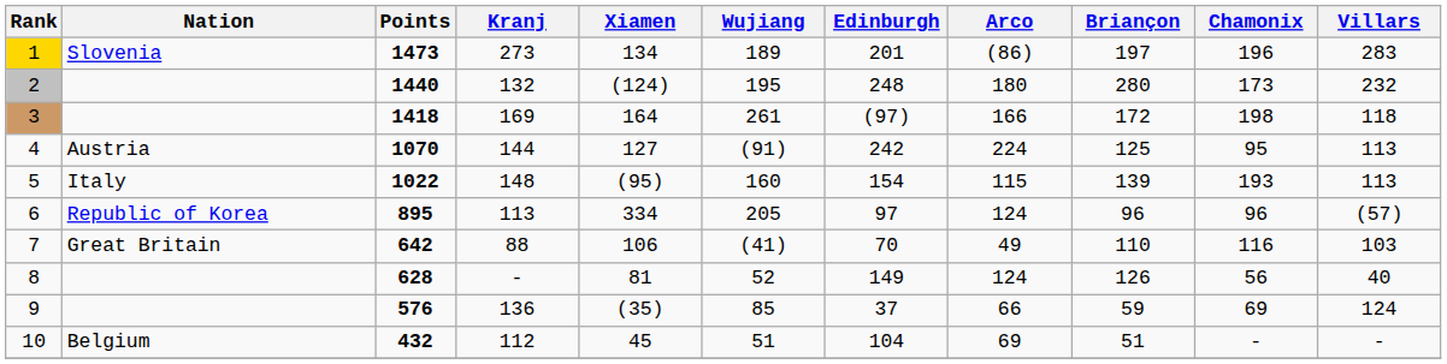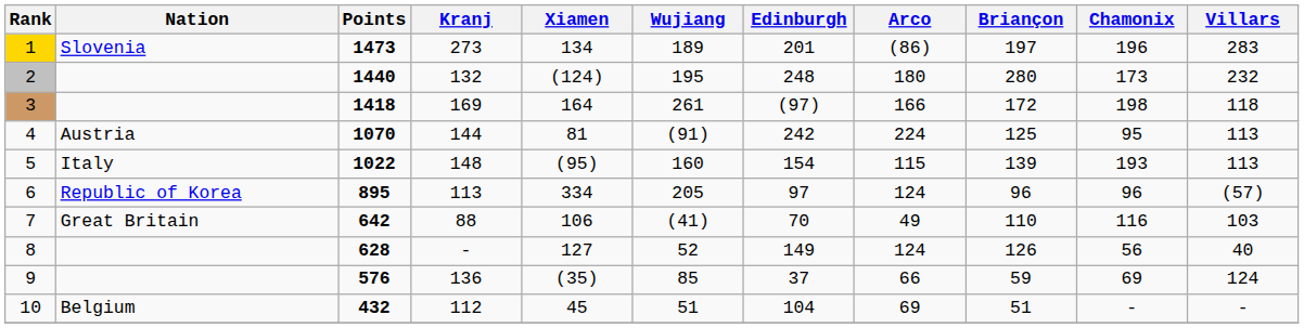 <table class="wikitable sortable">
 <tr>
 <th>Rank</th>
 <th width = "200">Nation</th>
 <th>Points</th>
 <th width = "75" data-sort-type="number"><a href='#'>Kranj</a></th>
 <th width = "75" data-sort-type="number"><a href='#'>Xiamen</a></th>
 <th width = "75" data-sort-type="number"><a href='#'>Wujiang</a></th>
 <th width = "75" data-sort-type="number"><a href='#'>Edinburgh</a></th>
 <th width = "75" data-sort-type="number"><a href='#'>Arco</a></th>
 <th width = "75" data-sort-type="number"><a href='#'>Briançon</a></th>
 <th width = "75" data-sort-type="number"><a href='#'>Chamonix</a></th>
 <th width = "75" data-sort-type="number"><a href='#'>Villars</a></th>
 </tr>
 <tr>
 <td align="center" style="background: gold">1</td>
 <td> <a href='#'>Slovenia</a></td>
 <td align="center"><strong>1473</strong></td>
 <td align="center">273</td>
 <td align="center">134</td>
 <td align="center">189</td>
 <td align="center">201</td>
 <td align="center">(86)</td>
 <td align="center">197</td>
 <td align="center">196</td>
 <td align="center">283</td>
 </tr>
 <tr>
 <td align="center" style="background: silver">2</td>
 <td></td>
 <td align="center"><strong>1440</strong></td>
 <td align="center">132</td>
 <td align="center">(124)</td>
 <td align="center">195</td>
 <td align="center">248</td>
 <td align="center">180</td>
 <td align="center">280</td>
 <td align="center">173</td>
 <td align="center">232</td>
 </tr>
 <tr>
 <td align="center" style="background: #cc9966">3</td>
 <td></td>
 <td align="center"><strong>1418</strong></td>
 <td align="center">169</td>
 <td align="center">164</td>
 <td align="center">261</td>
 <td align="center">(97)</td>
 <td align="center">166</td>
 <td align="center">172</td>
 <td align="center">198</td>
 <td align="center">118</td>
 </tr>
 <tr>
 <td align="center">4</td>
 <td> Austria</td>
 <td align="center"><strong>1070</strong></td>
 <td align="center">144</td>
-<td align="center">127</td>
+<td align="center">81</td>
 <td align="center">(91)</td>
 <td align="center">242</td>
 <td align="center">224</td>
 <td align="center">125</td>
 <td align="center">95</td>
 <td align="center">113</td>
 </tr>
 <tr>
 <td align="center">5</td>
 <td> Italy</td>
 <td align="center"><strong>1022</strong></td>
 <td align="center">148</td>
 <td align="center">(95)</td>
 <td align="center">160</td>
 <td align="center">154</td>
 <td align="center">115</td>
 <td align="center">139</td>
 <td align="center">193</td>
 <td align="center">113</td>
 </tr>
 <tr>
 <td align="center">6</td>
 <td> <a href='#'>Republic of Korea</a></td>
 <td align="center"><strong>895</strong></td>
 <td align="center">113</td>
 <td align="center">334</td>
 <td align="center">205</td>
 <td align="center">97</td>
 <td align="center">124</td>
 <td align="center">96</td>
 <td align="center">96</td>
 <td align="center">(57)</td>
 </tr>
 <tr>
 <td align="center">7</td>
 <td> Great Britain</td>
 <td align="center"><strong>642</strong></td>
 <td align="center">88</td>
 <td align="center">106</td>
 <td align="center">(41)</td>
 <td align="center">70</td>
 <td align="center">49</td>
 <td align="center">110</td>
 <td align="center">116</td>
 <td align="center">103</td>
 </tr>
 <tr>
 <td align="center">8</td>
 <td></td>
 <td align="center"><strong>628</strong></td>
 <td align="center">-</td>
-<td align="center">81</td>
+<td align="center">127</td>
 <td align="center">52</td>
 <td align="center">149</td>
 <td align="center">124</td>
 <td align="center">126</td>
 <td align="center">56</td>
 <td align="center">40</td>
 </tr>
 <tr>
 <td align="center">9</td>
 <td></td>
 <td align="center"><strong>576</strong></td>
 <td align="center">136</td>
 <td align="center">(35)</td>
 <td align="center">85</td>
 <td align="center">37</td>
 <td align="center">66</td>
 <td align="center">59</td>
 <td align="center">69</td>
 <td align="center">124</td>
 </tr>
 <tr>
 <td align="center">10</td>
 <td> Belgium</td>
 <td align="center"><strong>432</strong></td>
 <td align="center">112</td>
 <td align="center">45</td>
 <td align="center">51</td>
 <td align="center">104</td>
 <td align="center">69</td>
 <td align="center">51</td>
 <td align="center">-</td>
 <td align="center">-</td>
 </tr>
 <tr>
 </tr>
 </table>
